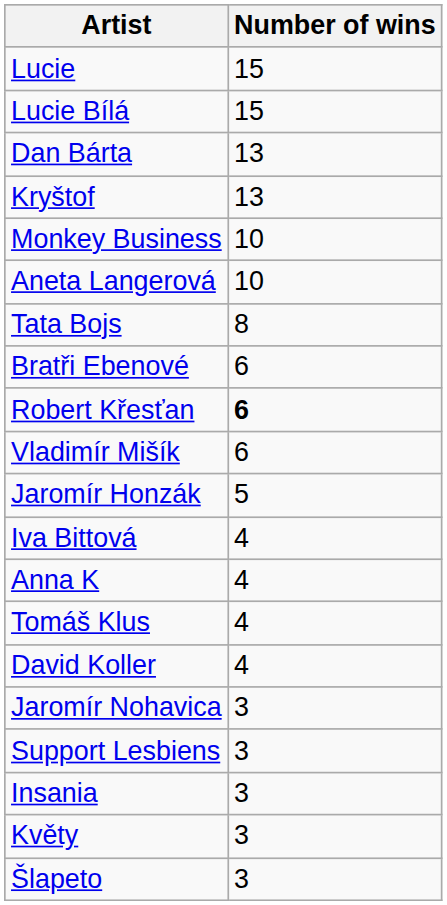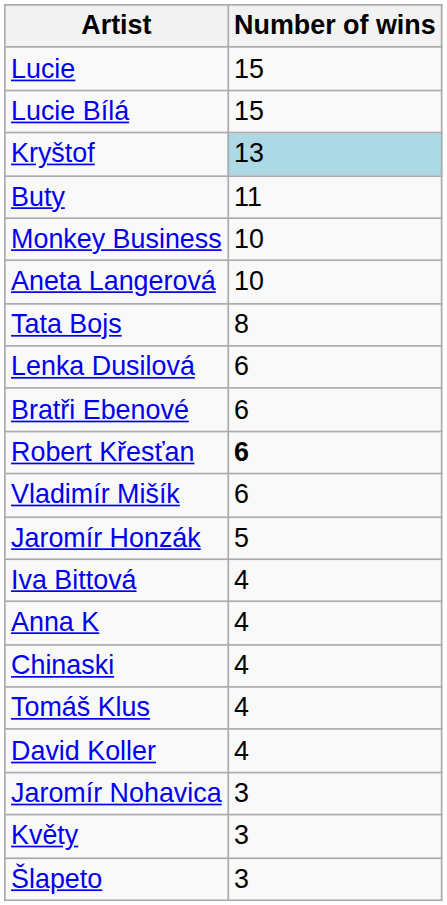 <table class="wikitable sortable">
 <tr>
 <th>Artist</th>
 <th>Number of wins</th>
 </tr>
 <tr>
 <td><a href='#'>Lucie</a></td>
 <td>15</td>
 </tr>
 <tr>
 <td><a href='#'>Lucie Bílá</a></td>
 <td>15</td>
 </tr>
 <tr>
-<td><a href='#'>Dan Bárta</a></td>
-<td>13</td>
+<td><a href='#'>Kryštof</a></td>
+<td style="background: lightblue;">13</td>
 </tr>
 <tr>
-<td><a href='#'>Kryštof</a></td>
-<td>13</td>
+<td><a href='#'>Buty</a></td>
+<td>11</td>
 </tr>
 <tr>
 <td><a href='#'>Monkey Business</a></td>
 <td>10</td>
 </tr>
 <tr>
 <td><a href='#'>Aneta Langerová</a></td>
 <td>10</td>
 </tr>
 <tr>
 <td><a href='#'>Tata Bojs</a></td>
 <td>8</td>
+</tr>
+<tr>
+<td><a href='#'>Lenka Dusilová</a></td>
+<td>6</td>
 </tr>
 <tr>
 <td><a href='#'>Bratři Ebenové</a></td>
 <td>6</td>
 </tr>
 <tr>
 <td><a href='#'>Robert Křesťan</a></td>
 <td><strong>6</strong></td>
 </tr>
 <tr>
 <td><a href='#'>Vladimír Mišík</a></td>
 <td>6</td>
 </tr>
 <tr>
 <td><a href='#'>Jaromír Honzák</a></td>
 <td>5</td>
 </tr>
 <tr>
 <td><a href='#'>Iva Bittová</a></td>
 <td>4</td>
 </tr>
 <tr>
 <td><a href='#'>Anna K</a></td>
 <td>4</td>
 </tr>
 <tr>
+<td><a href='#'>Chinaski</a></td>
+<td>4</td>
+</tr>
+<tr>
 <td><a href='#'>Tomáš Klus</a></td>
 <td>4</td>
 </tr>
 <tr>
 <td><a href='#'>David Koller</a></td>
 <td>4</td>
 </tr>
 <tr>
 <td><a href='#'>Jaromír Nohavica</a></td>
 <td>3</td>
 </tr>
 <tr>
-<td><a href='#'>Support Lesbiens</a></td>
-<td>3</td>
-</tr>
-<tr>
-<td><a href='#'>Insania</a></td>
-<td>3</td>
-</tr>
-<tr>
 <td><a href='#'>Květy</a></td>
 <td>3</td>
 </tr>
 <tr>
 <td><a href='#'>Šlapeto</a></td>
 <td>3</td>
 </tr>
 </table>
